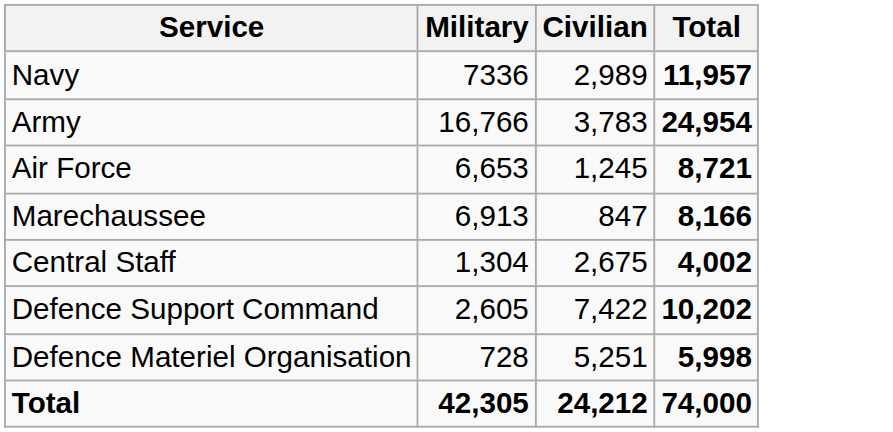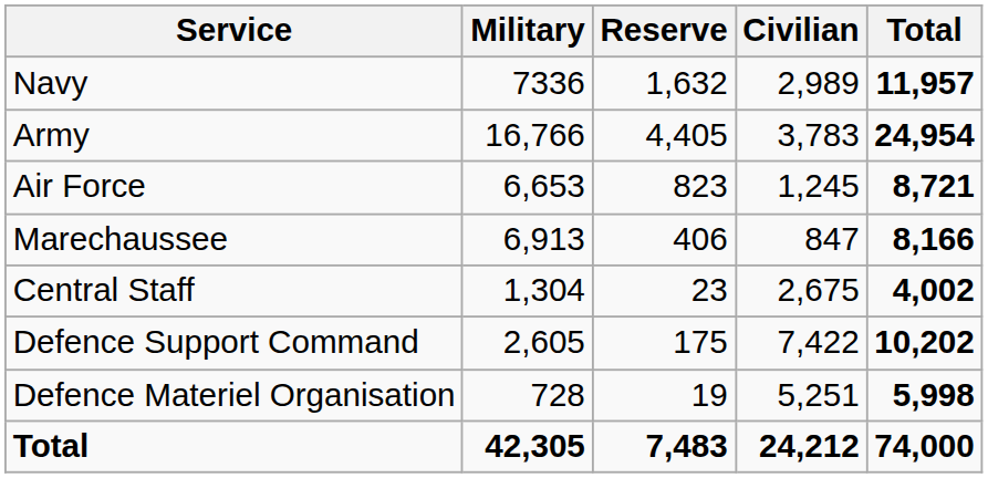 <table class="wikitable">
 <tr>
 <th>Service</th>
 <th>Military</th>
+<th>Reserve</th>
 <th>Civilian</th>
 <th>Total</th>
 </tr>
 <tr>
 <td>Navy</td>
 <td align="right">7336</td>
+<td align="right">1,632</td>
 <td align="right">2,989</td>
 <td align="right"><strong>11,957</strong></td>
 </tr>
 <tr>
 <td>Army</td>
 <td align="right">16,766</td>
+<td align="right">4,405</td>
 <td align="right">3,783</td>
 <td align="right"><strong>24,954</strong></td>
 </tr>
 <tr>
 <td>Air Force</td>
 <td align="right">6,653</td>
+<td align="right">823</td>
 <td align="right">1,245</td>
 <td align="right"><strong>8,721</strong></td>
 </tr>
 <tr>
 <td>Marechaussee</td>
 <td align="right">6,913</td>
+<td align="right">406</td>
 <td align="right">847</td>
 <td align="right"><strong>8,166</strong></td>
 </tr>
 <tr>
 <td>Central Staff</td>
 <td align="right">1,304</td>
+<td align="right">23</td>
 <td align="right">2,675</td>
 <td align="right"><strong>4,002</strong></td>
 </tr>
 <tr>
 <td>Defence Support Command</td>
 <td align="right">2,605</td>
+<td align="right">175</td>
 <td align="right">7,422</td>
 <td align="right"><strong>10,202</strong></td>
 </tr>
 <tr>
 <td>Defence Materiel Organisation</td>
 <td align="right">728</td>
+<td align="right">19</td>
 <td align="right">5,251</td>
 <td align="right"><strong>5,998</strong></td>
 </tr>
 <tr>
 <td><strong>Total</strong></td>
 <td align="right"><strong>42,305</strong></td>
+<td align="right"><strong>7,483</strong></td>
 <td align="right"><strong>24,212</strong></td>
 <td align="right"><strong>74,000</strong></td>
 </tr>
 </table>
